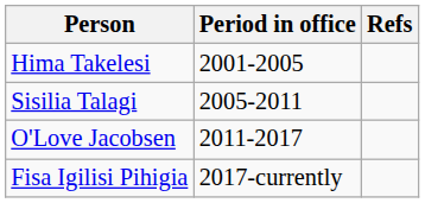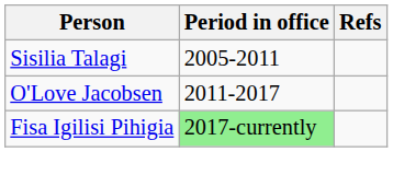 <table class="wikitable">
 <tr>
 <th>Person</th>
 <th>Period in office</th>
 <th>Refs</th>
-</tr>
-<tr>
-<td><a href='#'>Hima Takelesi</a></td>
-<td>2001-2005</td>
-<td></td>
 </tr>
 <tr>
 <td><a href='#'>Sisilia Talagi</a></td>
 <td>2005-2011</td>
 <td></td>
 </tr>
 <tr>
 <td><a href='#'>O'Love Jacobsen</a></td>
 <td>2011-2017</td>
 <td></td>
 </tr>
 <tr>
 <td><a href='#'>Fisa Igilisi Pihigia</a></td>
-<td>2017-currently</td>
+<td style="background: lightgreen;">2017-currently</td>
 <td></td>
 </tr>
 </table>
